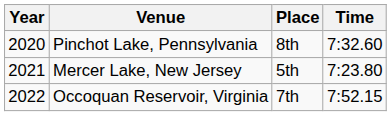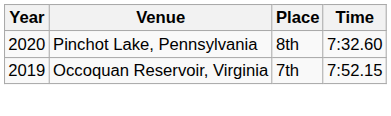 <table class="wikitable">
 <tr>
 <th>Year</th>
 <th>Venue</th>
 <th>Place</th>
 <th>Time</th>
 </tr>
 <tr>
 <td>2020</td>
 <td>Pinchot Lake, Pennsylvania</td>
 <td>8th</td>
 <td>7:32.60</td>
 </tr>
 <tr>
-<td>2021</td>
-<td>Mercer Lake, New Jersey</td>
-<td>5th</td>
-<td>7:23.80</td>
-</tr>
-<tr>
-<td>2022</td>
+<td>2019</td>
 <td>Occoquan Reservoir, Virginia</td>
 <td>7th</td>
 <td>7:52.15</td>
 </tr>
 </table>
